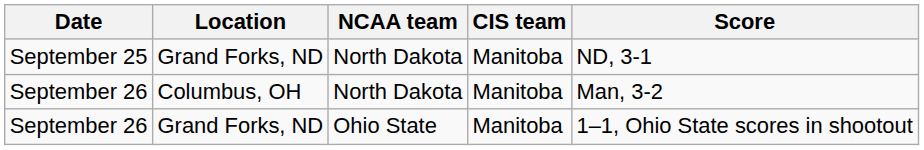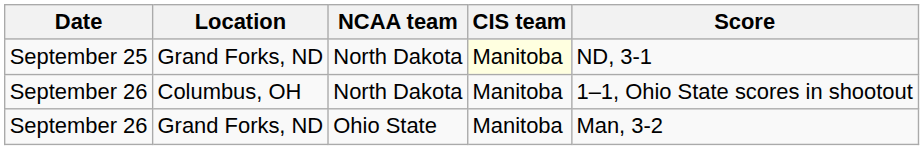 <table class="wikitable">
 <tr>
 <th>Date</th>
 <th>Location</th>
 <th>NCAA team</th>
 <th>CIS team</th>
 <th>Score</th>
 </tr>
 <tr>
 <td>September 25</td>
 <td>Grand Forks, ND</td>
 <td>North Dakota</td>
-<td>Manitoba</td>
+<td style="background: lightyellow;">Manitoba</td>
 <td>ND, 3-1</td>
 </tr>
 <tr>
 <td>September 26</td>
 <td>Columbus, OH</td>
 <td>North Dakota</td>
 <td>Manitoba</td>
-<td>Man, 3-2</td>
+<td>1–1, Ohio State scores in shootout</td>
 </tr>
 <tr>
 <td>September 26</td>
 <td>Grand Forks, ND</td>
 <td>Ohio State</td>
 <td>Manitoba</td>
-<td>1–1, Ohio State scores in shootout</td>
+<td>Man, 3-2</td>
 </tr>
 </table>
